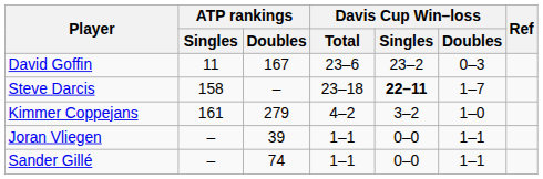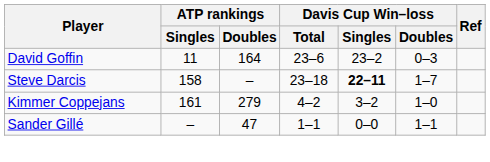 <table class="wikitable sortable" style=text-align:center>
 <tr>
 <th rowspan=2 width="175">Player</th>
 <th colspan=2>ATP rankings</th>
 <th colspan=3>Davis Cup Win–loss</th>
 <th rowspan=2 class="unsortable">Ref</th>
 </tr>
 <tr>
 <th width="60">Singles</th>
 <th width="60">Doubles</th>
 <th width="60">Total</th>
 <th width="60">Singles</th>
 <th width="60">Doubles</th>
 </tr>
 <tr>
 <td align=left><a href='#'>David Goffin</a></td>
 <td>11</td>
-<td>167</td>
+<td>164</td>
 <td>23–6</td>
 <td>23–2</td>
 <td>0–3</td>
 <td></td>
 </tr>
 <tr>
 <td align=left><a href='#'>Steve Darcis</a></td>
 <td>158</td>
 <td>–</td>
 <td>23–18</td>
 <td><strong>22–11</strong></td>
 <td>1–7</td>
 <td></td>
 </tr>
 <tr>
 <td align=left><a href='#'>Kimmer Coppejans</a></td>
 <td>161</td>
 <td>279</td>
 <td>4–2</td>
 <td>3–2</td>
 <td>1–0</td>
 <td></td>
 </tr>
 <tr>
-<td align=left><a href='#'>Joran Vliegen</a></td>
-<td>–</td>
-<td>39</td>
-<td>1–1</td>
-<td>0–0</td>
-<td>1–1</td>
-<td></td>
-</tr>
-<tr>
 <td align=left><a href='#'>Sander Gillé</a></td>
 <td>–</td>
-<td>74</td>
+<td>47</td>
 <td>1–1</td>
 <td>0–0</td>
 <td>1–1</td>
 <td></td>
 </tr>
 </table>
